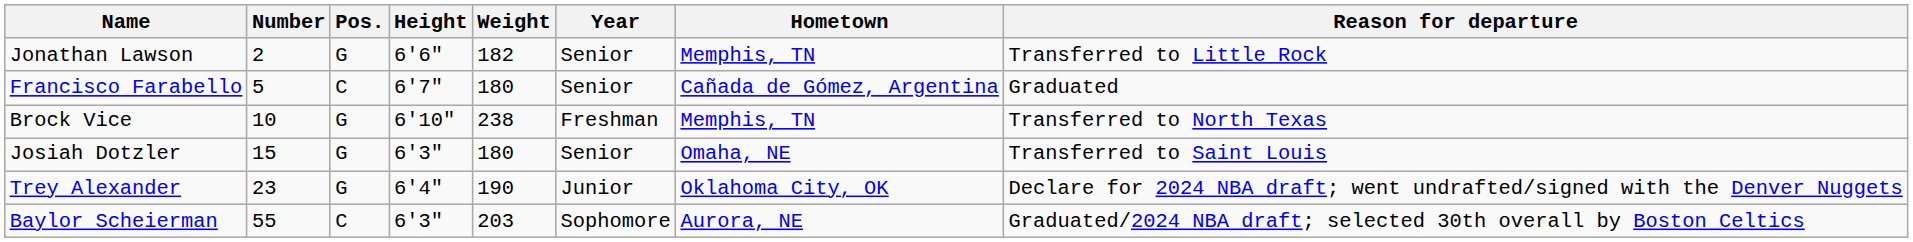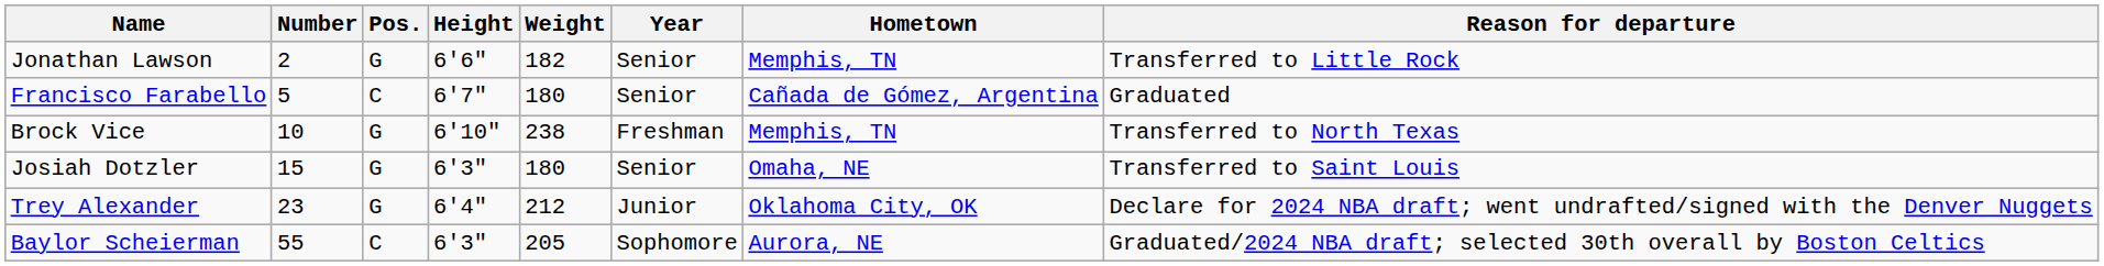 <table class="wikitable sortable" border="1">
 <tr>
 <th>Name</th>
 <th>Number</th>
 <th>Pos.</th>
 <th>Height</th>
 <th>Weight</th>
 <th>Year</th>
 <th>Hometown</th>
 <th class="unsortable">Reason for departure</th>
 </tr>
 <tr>
 <td>Jonathan Lawson</td>
 <td>2</td>
 <td>G</td>
 <td>6'6"</td>
 <td>182</td>
 <td>Senior</td>
 <td><a href='#'>Memphis, TN</a></td>
 <td>Transferred to <a href='#'>Little Rock</a></td>
 </tr>
 <tr>
 <td><a href='#'>Francisco Farabello</a></td>
 <td>5</td>
 <td>C</td>
 <td>6'7"</td>
 <td>180</td>
 <td>Senior</td>
 <td><a href='#'>Cañada de Gómez, Argentina</a></td>
 <td>Graduated</td>
 </tr>
 <tr>
 <td>Brock Vice</td>
 <td>10</td>
 <td>G</td>
 <td>6'10"</td>
 <td>238</td>
 <td> Freshman</td>
 <td><a href='#'>Memphis, TN</a></td>
 <td>Transferred to <a href='#'>North Texas</a></td>
 </tr>
 <tr>
 <td>Josiah Dotzler</td>
 <td>15</td>
 <td>G</td>
 <td>6'3"</td>
 <td>180</td>
 <td>Senior</td>
 <td><a href='#'>Omaha, NE</a></td>
 <td>Transferred to <a href='#'>Saint Louis</a></td>
 </tr>
 <tr>
 <td><a href='#'>Trey Alexander</a></td>
 <td>23</td>
 <td>G</td>
 <td>6'4"</td>
-<td>190</td>
+<td>212</td>
 <td>Junior</td>
 <td><a href='#'>Oklahoma City, OK</a></td>
 <td>Declare for <a href='#'>2024 NBA draft</a>; went undrafted/signed with the <a href='#'>Denver Nuggets</a></td>
 </tr>
 <tr>
 <td><a href='#'>Baylor Scheierman</a></td>
 <td>55</td>
 <td>C</td>
 <td>6'3"</td>
-<td>203</td>
+<td>205</td>
 <td>Sophomore</td>
 <td><a href='#'>Aurora, NE</a></td>
 <td>Graduated/<a href='#'>2024 NBA draft</a>; selected 30th overall by <a href='#'>Boston Celtics</a></td>
 </tr>
 </table>
